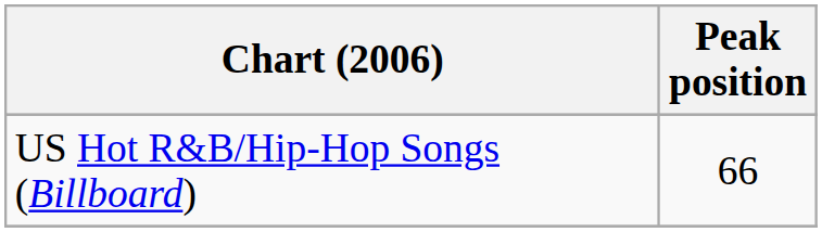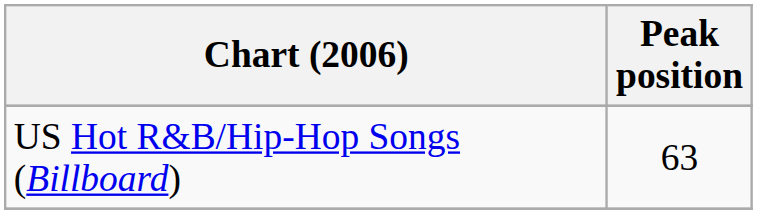 <table class="wikitable sortable">
 <tr>
 <th align="left" width="250">Chart (2006)</th>
 <th align="left">Peak<br>position</th>
 </tr>
 <tr>
 </tr>
 <tr>
 </tr>
 <tr>
 </tr>
 <tr>
 </tr>
 <tr>
 </tr>
 <tr>
 <td align="left">US <a href='#'>Hot R&B/Hip-Hop Songs</a> (<em><a href='#'>Billboard</a></em>)</td>
-<td align="center">66</td>
+<td align="center">63</td>
 </tr>
 <tr>
 </tr>
 </table>
